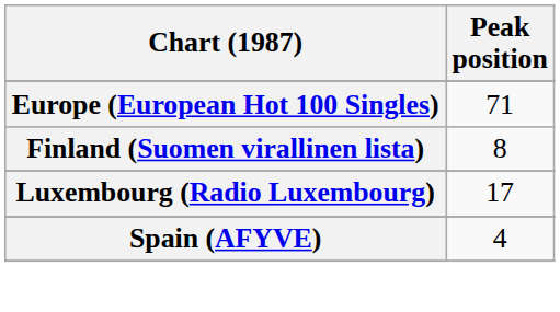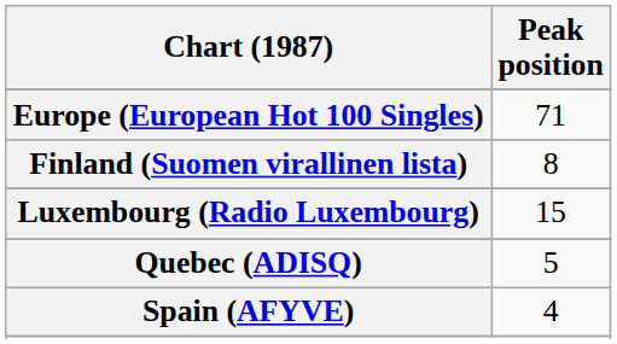 <table class="wikitable sortable plainrowheaders" style="text-align:center">
 <tr>
 <th scope="col">Chart (1987)</th>
 <th scope="col">Peak<br>position</th>
 </tr>
 <tr>
 </tr>
 <tr>
 </tr>
 <tr>
 <th scope="row">Europe (<a href='#'>European Hot 100 Singles</a>)</th>
 <td>71</td>
 </tr>
 <tr>
 <th scope="row">Finland (<a href='#'>Suomen virallinen lista</a>)</th>
 <td>8</td>
 </tr>
 <tr>
 </tr>
 <tr>
 </tr>
 <tr>
 <th scope="row">Luxembourg (<a href='#'>Radio Luxembourg</a>)</th>
-<td align="center">17</td>
+<td align="center">15</td>
 </tr>
 <tr>
 </tr>
 <tr>
+</tr>
+<tr>
+<th scope="row">Quebec (<a href='#'>ADISQ</a>)</th>
+<td align="center">5</td>
 </tr>
 <tr>
 <th scope="row">Spain (<a href='#'>AFYVE</a>)</th>
 <td>4</td>
 </tr>
 <tr>
 </tr>
 <tr>
 </tr>
 <tr>
 </tr>
 </table>
